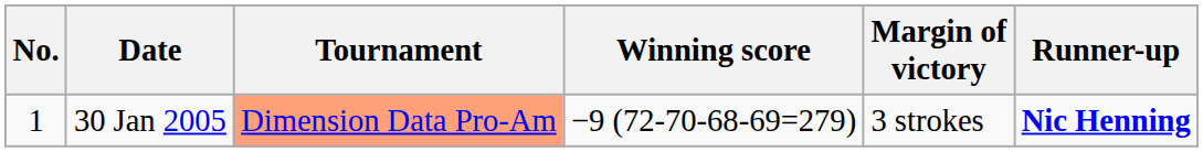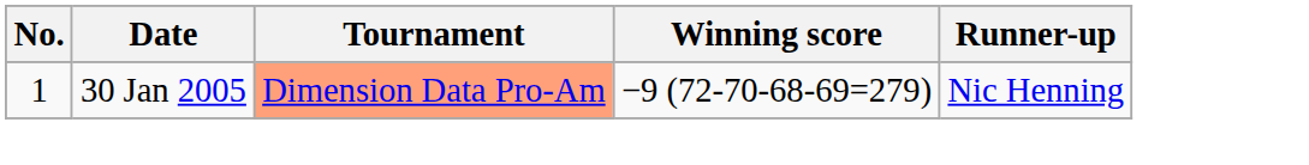 <table class="wikitable" style="font-size:95%;">
 <tr>
 <th>No.</th>
 <th>Date</th>
 <th>Tournament</th>
 <th>Winning score</th>
-<th>Margin of<br>victory</th>
 <th>Runner-up</th>
 </tr>
 <tr>
 <td align=center>1</td>
 <td align=right>30 Jan <a href='#'>2005</a></td>
 <td style="background: lightsalmon;"><a href='#'>Dimension Data Pro-Am</a></td>
 <td>−9 (72-70-68-69=279)</td>
-<td>3 strokes</td>
-<td><strong> <a href='#'>Nic Henning</a></strong></td>
+<td> <a href='#'>Nic Henning</a></td>
 </tr>
 </table>
